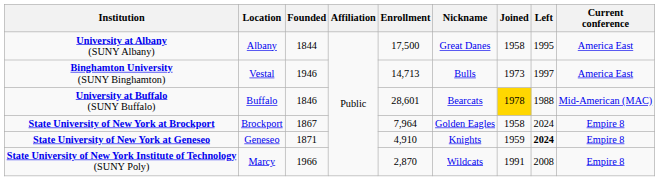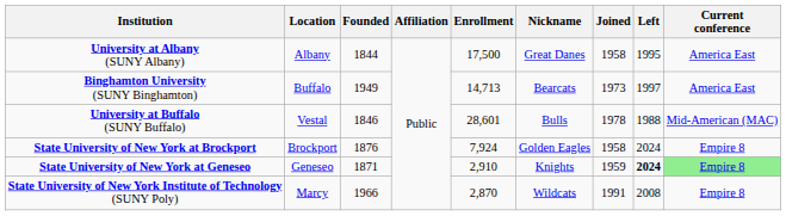 <table class="wikitable sortable" style="text-align:center">
 <tr>
 <th>Institution</th>
 <th>Location</th>
 <th>Founded</th>
 <th>Affiliation</th>
 <th>Enrollment</th>
 <th>Nickname</th>
 <th>Joined</th>
 <th>Left</th>
 <th>Current<br>conference</th>
 </tr>
 <tr>
 <td><strong><a href='#'>University at Albany</a></strong><br>(SUNY Albany)</td>
 <td><a href='#'>Albany</a></td>
 <td>1844</td>
 <td rowspan="7">Public</td>
 <td>17,500</td>
 <td><a href='#'>Great Danes</a></td>
 <td>1958</td>
 <td>1995</td>
 <td><a href='#'>America East</a></td>
 </tr>
 <tr>
 <td><strong><a href='#'>Binghamton University</a></strong><br>(SUNY Binghamton)</td>
-<td><a href='#'>Vestal</a></td>
-<td>1946</td>
+<td><a href='#'>Buffalo</a></td>
+<td>1949</td>
 <td>14,713</td>
-<td><a href='#'>Bulls</a></td>
+<td><a href='#'>Bearcats</a></td>
 <td>1973</td>
 <td>1997</td>
 <td><a href='#'>America East</a></td>
 </tr>
 <tr>
 <td><strong><a href='#'>University at Buffalo</a></strong><br>(SUNY Buffalo)</td>
-<td><a href='#'>Buffalo</a></td>
+<td><a href='#'>Vestal</a></td>
 <td>1846</td>
 <td>28,601</td>
-<td><a href='#'>Bearcats</a></td>
-<td style="background: gold;">1978</td>
+<td><a href='#'>Bulls</a></td>
+<td>1978</td>
 <td>1988</td>
 <td><a href='#'>Mid-American (MAC)</a></td>
 </tr>
 <tr>
 <td><strong><a href='#'>State University of New York at Brockport</a></strong></td>
 <td><a href='#'>Brockport</a></td>
-<td>1867</td>
-<td>7,964</td>
+<td>1876</td>
+<td>7,924</td>
 <td><a href='#'>Golden Eagles</a></td>
 <td>1958</td>
 <td>2024</td>
 <td><a href='#'>Empire 8</a></td>
 </tr>
 <tr>
 <td><strong><a href='#'>State University of New York at Geneseo</a></strong></td>
 <td><a href='#'>Geneseo</a></td>
 <td>1871</td>
-<td>4,910</td>
+<td>2,910</td>
 <td><a href='#'>Knights</a></td>
 <td>1959</td>
 <td><strong>2024</strong></td>
-<td><a href='#'>Empire 8</a></td>
+<td style="background: lightgreen;"><a href='#'>Empire 8</a></td>
 </tr>
 <tr>
 <td><strong><a href='#'>State University of New York Institute of Technology</a></strong><br>(SUNY Poly)</td>
 <td><a href='#'>Marcy</a></td>
 <td>1966</td>
 <td>2,870</td>
 <td><a href='#'>Wildcats</a></td>
 <td>1991</td>
 <td>2008</td>
 <td><a href='#'>Empire 8</a></td>
 </tr>
 </table>
